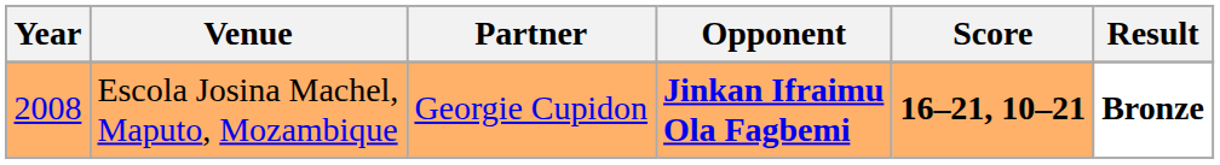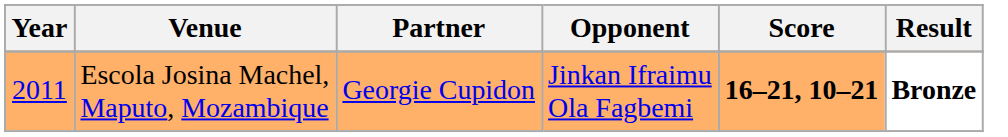 <table class="sortable wikitable" style="font-size: 90%;">
 <tr>
 <th>Year</th>
 <th>Venue</th>
 <th>Partner</th>
 <th>Opponent</th>
 <th>Score</th>
 <th>Result</th>
 </tr>
 <tr>
 </tr>
 <tr style="background:#FFB069">
-<td align="center"><a href='#'>2008</a></td>
+<td align="center"><a href='#'>2011</a></td>
 <td align="left">Escola Josina Machel,<br><a href='#'>Maputo</a>, <a href='#'>Mozambique</a></td>
 <td align="left"> <a href='#'>Georgie Cupidon</a></td>
-<td align="left"><strong> <a href='#'>Jinkan Ifraimu</a><br> <a href='#'>Ola Fagbemi</a></strong></td>
+<td align="left"> <a href='#'>Jinkan Ifraimu</a><br> <a href='#'>Ola Fagbemi</a></td>
 <td align="left"><strong>16–21, 10–21</strong></td>
 <td style="text-align:left; background:white"> <strong>Bronze</strong></td>
 </tr>
 </table>
